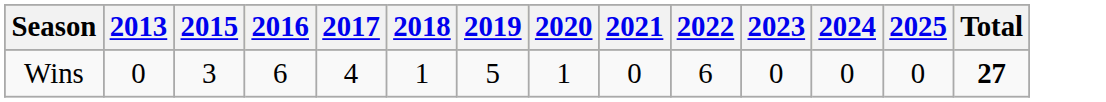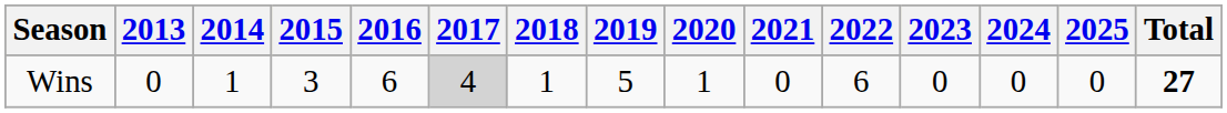 <table class=wikitable>
 <tr style=background:#ffc>
 <th>Season</th>
 <th><a href='#'>2013</a></th>
+<th><a href='#'>2014</a></th>
 <th><a href='#'>2015</a></th>
 <th><a href='#'>2016</a></th>
 <th><a href='#'>2017</a></th>
 <th><a href='#'>2018</a></th>
 <th><a href='#'>2019</a></th>
 <th><a href='#'>2020</a></th>
 <th><a href='#'>2021</a></th>
 <th><a href='#'>2022</a></th>
 <th><a href='#'>2023</a></th>
 <th><a href='#'>2024</a></th>
 <th><a href='#'>2025</a></th>
 <th>Total</th>
 </tr>
 <tr align=center>
 <td>Wins</td>
 <td>0</td>
+<td>1</td>
 <td>3</td>
 <td>6</td>
-<td>4</td>
+<td style="background: lightgrey;">4</td>
 <td>1</td>
 <td>5</td>
 <td>1</td>
 <td>0</td>
 <td>6</td>
 <td>0</td>
 <td>0</td>
 <td>0</td>
 <td><strong>27</strong></td>
 </tr>
 </table>
